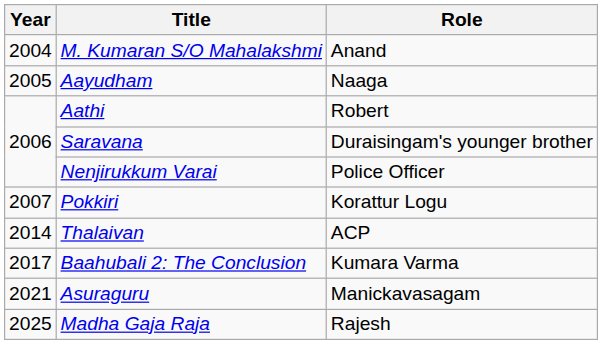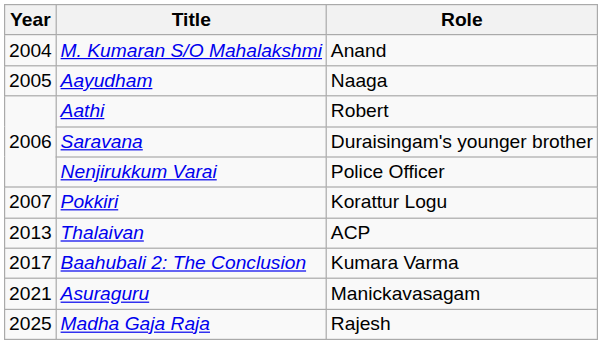 <table class="wikitable sortable">
 <tr>
 <th>Year</th>
 <th>Title</th>
 <th>Role</th>
 </tr>
 <tr>
 <td>2004</td>
 <td><em><a href='#'>M. Kumaran S/O Mahalakshmi</a></em></td>
 <td>Anand</td>
 </tr>
 <tr>
 <td>2005</td>
 <td><em><a href='#'>Aayudham</a></em></td>
 <td>Naaga</td>
 </tr>
 <tr>
 <td rowspan="3">2006</td>
 <td><em><a href='#'>Aathi</a></em></td>
 <td>Robert</td>
 </tr>
 <tr>
 <td><em><a href='#'>Saravana</a></em></td>
 <td>Duraisingam's younger brother</td>
 </tr>
 <tr>
 <td><em><a href='#'>Nenjirukkum Varai</a></em></td>
 <td>Police Officer</td>
 </tr>
 <tr>
 <td>2007</td>
 <td><em><a href='#'>Pokkiri</a></em></td>
 <td>Korattur Logu</td>
 </tr>
 <tr>
-<td>2014</td>
+<td>2013</td>
 <td><em><a href='#'>Thalaivan</a></em></td>
 <td>ACP</td>
 </tr>
 <tr>
 <td>2017</td>
 <td><em><a href='#'>Baahubali 2: The Conclusion</a></em></td>
 <td>Kumara Varma</td>
 </tr>
 <tr>
 <td>2021</td>
 <td><em><a href='#'>Asuraguru</a></em></td>
 <td>Manickavasagam</td>
 </tr>
 <tr>
 <td>2025</td>
 <td><em><a href='#'>Madha Gaja Raja</a></em></td>
 <td>Rajesh</td>
 </tr>
 </table>
